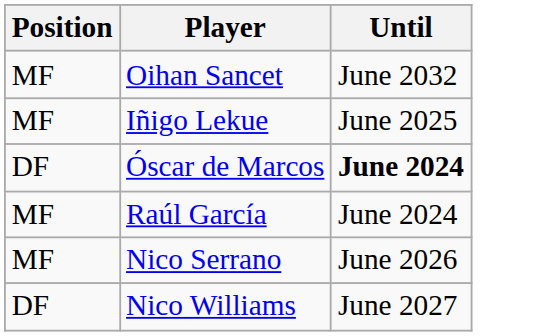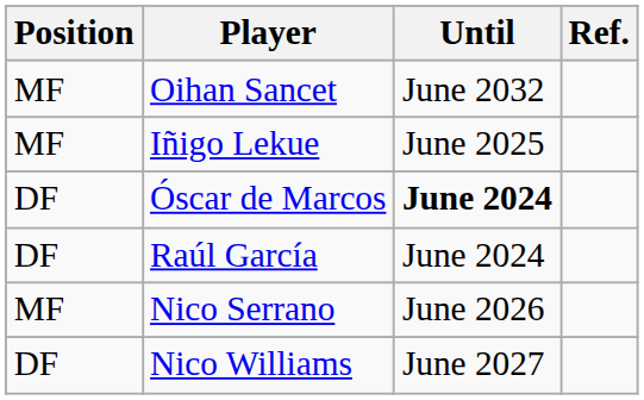 <table class="wikitable">
 <tr>
 <th>Position</th>
 <th>Player</th>
 <th>Until</th>
+<th>Ref.</th>
 </tr>
 <tr>
 <td>MF</td>
 <td> <a href='#'>Oihan Sancet</a></td>
 <td>June 2032</td>
+<td></td>
 </tr>
 <tr>
 <td>MF</td>
 <td> <a href='#'>Iñigo Lekue</a></td>
 <td>June 2025</td>
+<td></td>
 </tr>
 <tr>
 <td>DF</td>
 <td> <a href='#'>Óscar de Marcos</a></td>
 <td><strong>June 2024</strong></td>
+<td></td>
 </tr>
 <tr>
-<td>MF</td>
+<td>DF</td>
 <td> <a href='#'>Raúl García</a></td>
 <td>June 2024</td>
+<td></td>
 </tr>
 <tr>
 <td>MF</td>
 <td> <a href='#'>Nico Serrano</a></td>
 <td>June 2026</td>
+<td></td>
 </tr>
 <tr>
 <td>DF</td>
 <td> <a href='#'>Nico Williams</a></td>
 <td>June 2027</td>
+<td></td>
 </tr>
 </table>
